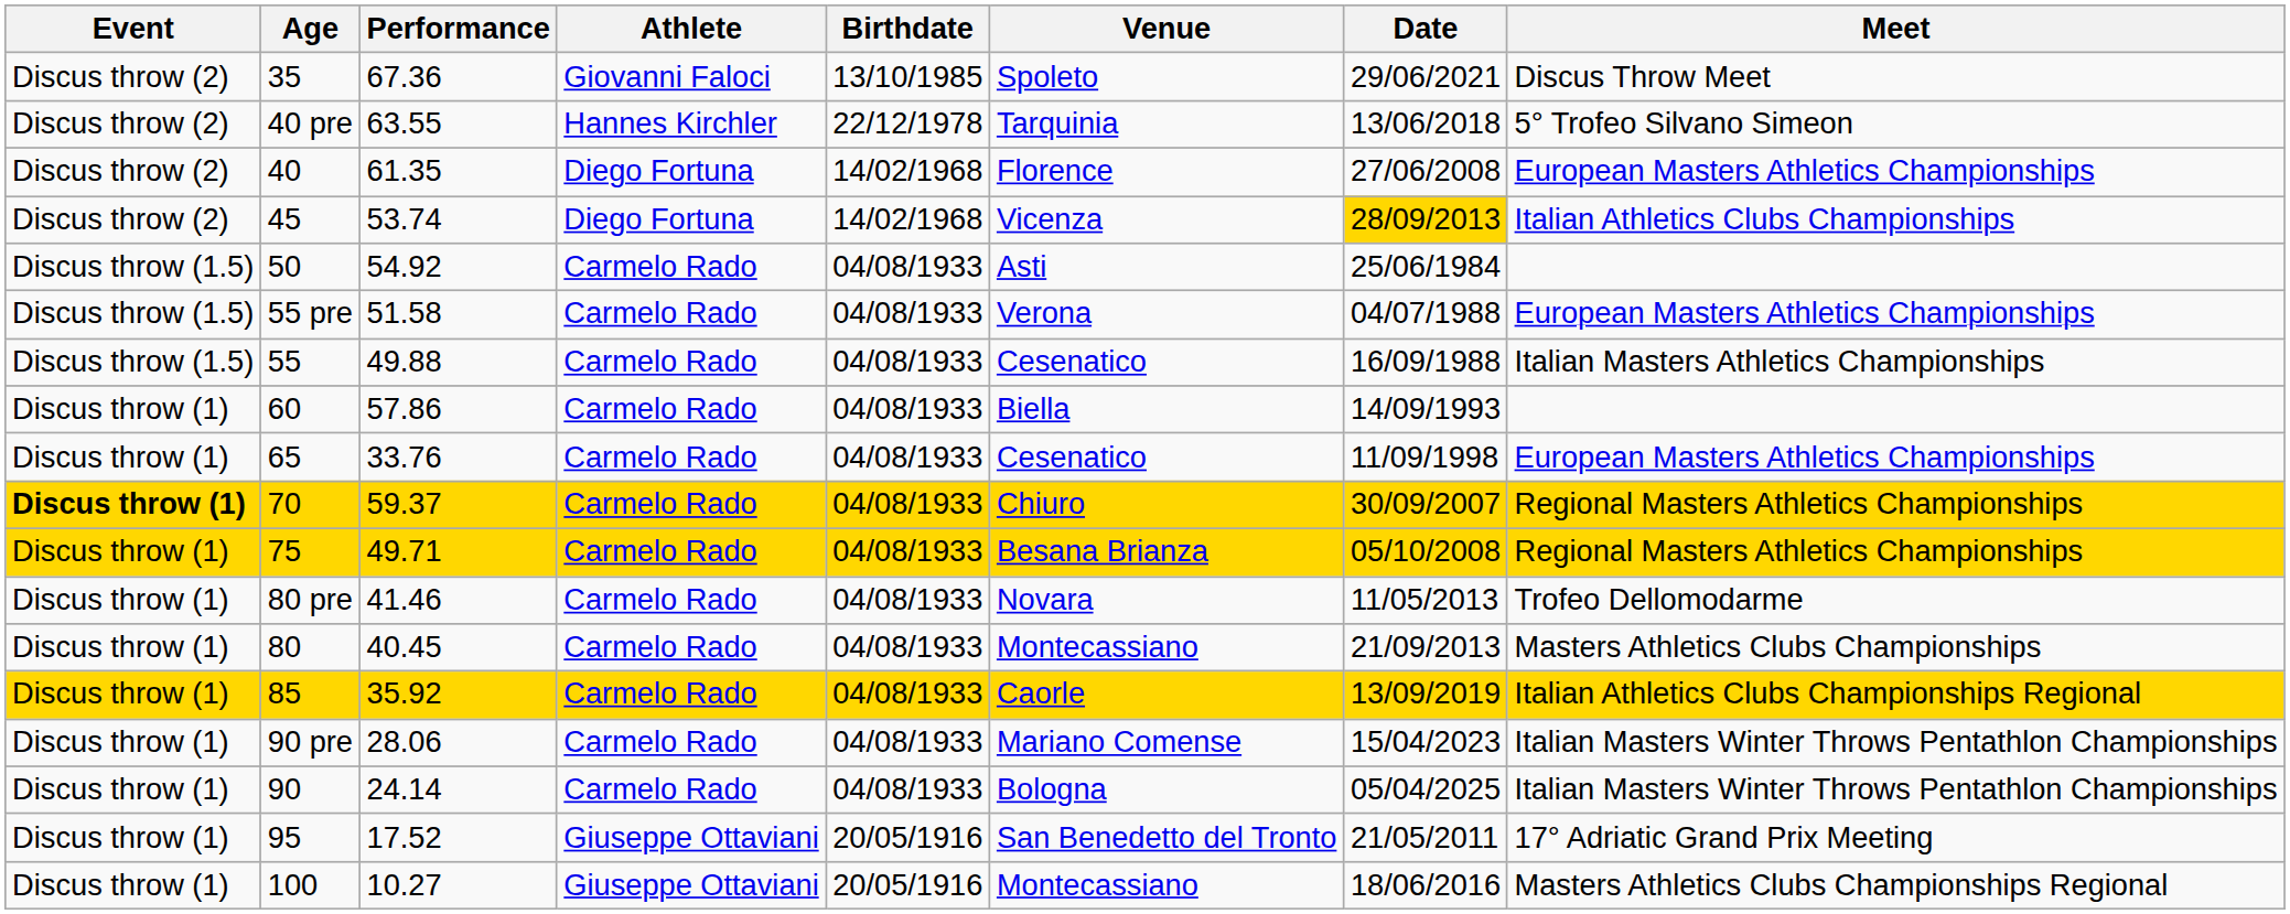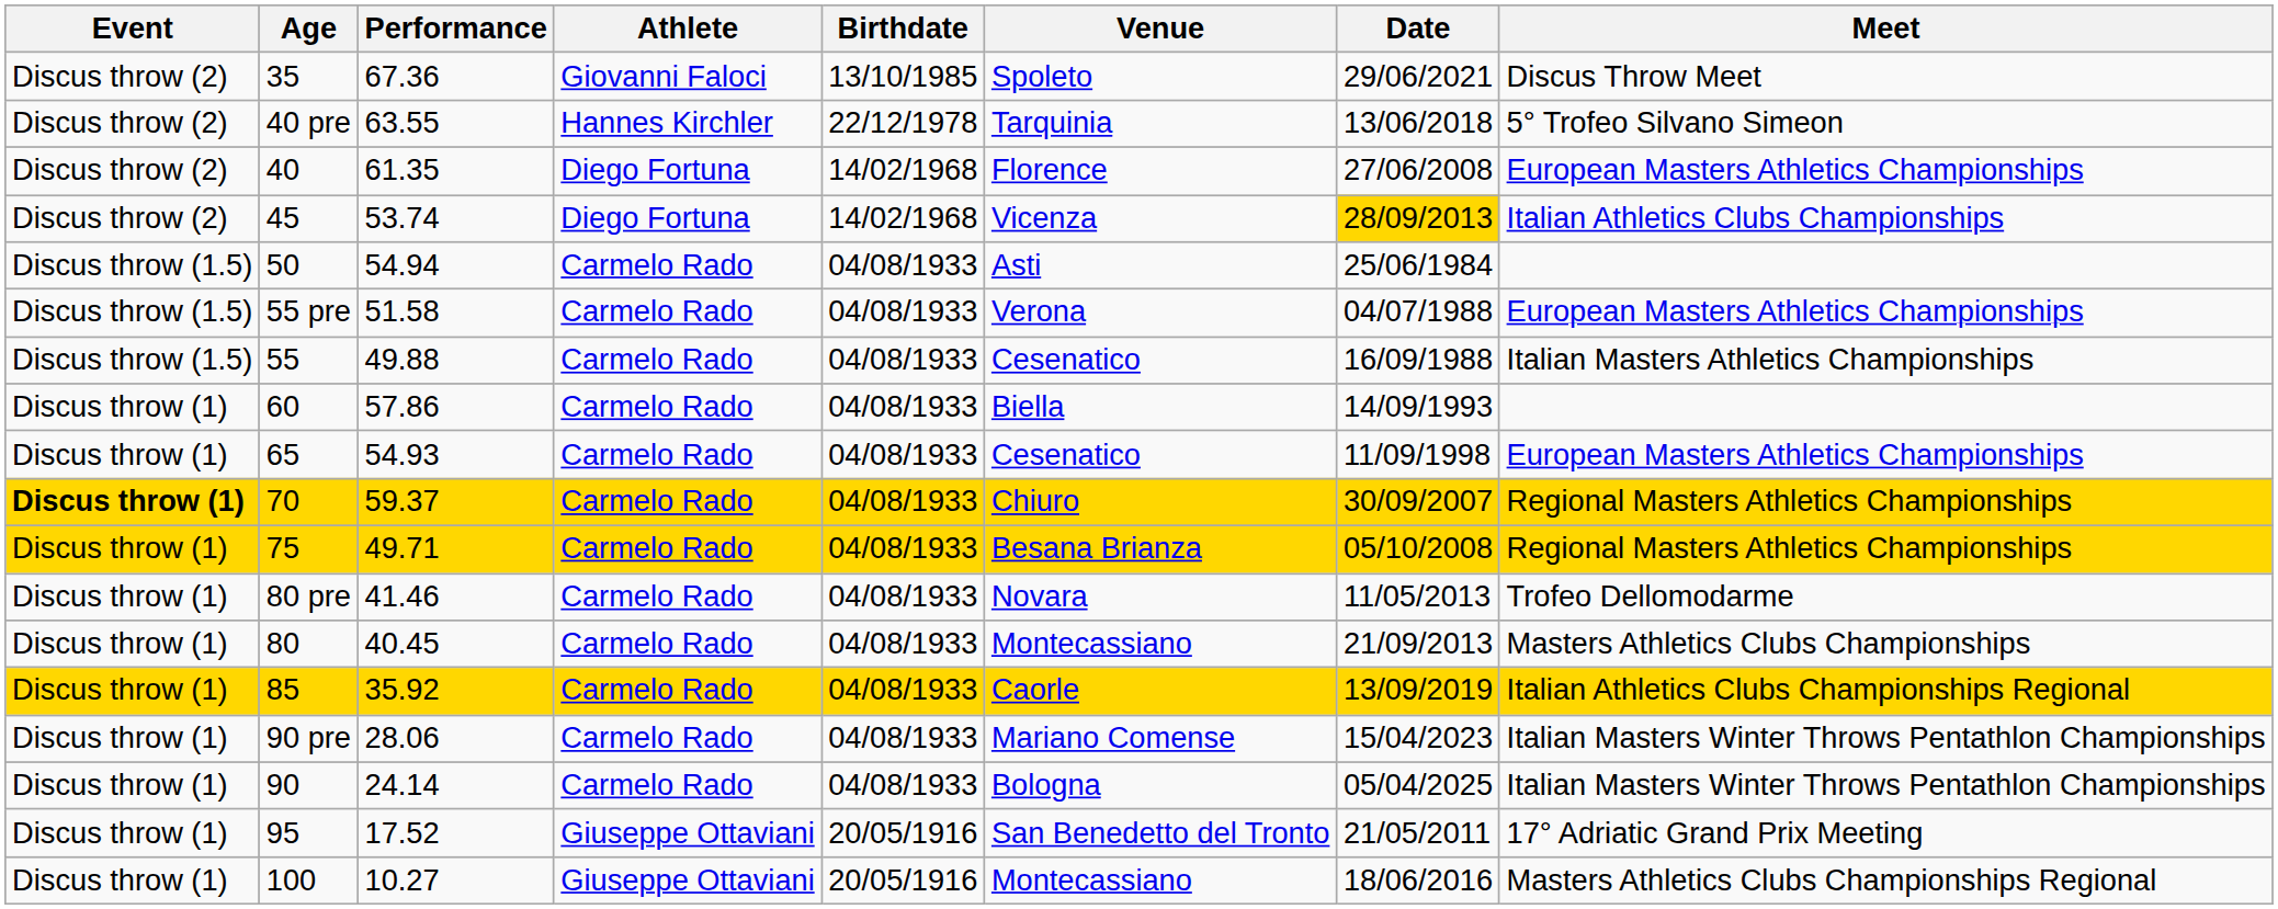 <table class="wikitable" width= style="font-size:90%; text-align:center">
 <tr>
 <th>Event</th>
 <th>Age</th>
 <th>Performance</th>
 <th>Athlete</th>
 <th>Birthdate</th>
 <th>Venue</th>
 <th>Date</th>
 <th>Meet</th>
 </tr>
 <tr>
 <td>Discus throw (2)</td>
 <td>35</td>
 <td>67.36</td>
 <td align=left><a href='#'>Giovanni Faloci</a></td>
 <td>13/10/1985</td>
 <td align=left><a href='#'>Spoleto</a></td>
 <td>29/06/2021</td>
 <td>Discus Throw Meet</td>
 </tr>
 <tr>
 <td>Discus throw (2)</td>
 <td>40 pre</td>
 <td>63.55</td>
 <td align=left><a href='#'>Hannes Kirchler</a></td>
 <td>22/12/1978</td>
 <td align=left><a href='#'>Tarquinia</a></td>
 <td>13/06/2018</td>
 <td>5° Trofeo Silvano Simeon</td>
 </tr>
 <tr>
 <td>Discus throw (2)</td>
 <td>40</td>
 <td>61.35</td>
 <td align=left><a href='#'>Diego Fortuna</a></td>
 <td>14/02/1968</td>
 <td align=left><a href='#'>Florence</a></td>
 <td>27/06/2008</td>
 <td><a href='#'>European Masters Athletics Championships</a></td>
 </tr>
 <tr>
 <td>Discus throw (2)</td>
 <td>45</td>
 <td>53.74</td>
 <td align=left><a href='#'>Diego Fortuna</a></td>
 <td>14/02/1968</td>
 <td align=left><a href='#'>Vicenza</a></td>
 <td style="background: gold;">28/09/2013</td>
 <td><a href='#'>Italian Athletics Clubs Championships</a></td>
 </tr>
 <tr>
 <td>Discus throw (1.5)</td>
 <td>50</td>
-<td>54.92</td>
+<td>54.94</td>
 <td align=left><a href='#'>Carmelo Rado</a></td>
 <td>04/08/1933</td>
 <td align=left><a href='#'>Asti</a></td>
 <td>25/06/1984</td>
 <td></td>
 </tr>
 <tr>
 <td>Discus throw (1.5)</td>
 <td>55 pre</td>
 <td>51.58</td>
 <td align=left><a href='#'>Carmelo Rado</a></td>
 <td>04/08/1933</td>
 <td align=left><a href='#'>Verona</a></td>
 <td>04/07/1988</td>
 <td><a href='#'>European Masters Athletics Championships</a></td>
 </tr>
 <tr>
 <td>Discus throw (1.5)</td>
 <td>55</td>
 <td>49.88</td>
 <td align=left><a href='#'>Carmelo Rado</a></td>
 <td>04/08/1933</td>
 <td align=left><a href='#'>Cesenatico</a></td>
 <td>16/09/1988</td>
 <td>Italian Masters Athletics Championships</td>
 </tr>
 <tr>
 <td>Discus throw (1)</td>
 <td>60</td>
 <td>57.86</td>
 <td align=left><a href='#'>Carmelo Rado</a></td>
 <td>04/08/1933</td>
 <td align=left><a href='#'>Biella</a></td>
 <td>14/09/1993</td>
 <td></td>
 </tr>
 <tr>
 <td>Discus throw (1)</td>
 <td>65</td>
-<td>33.76</td>
+<td>54.93</td>
 <td align=left><a href='#'>Carmelo Rado</a></td>
 <td>04/08/1933</td>
 <td align=left><a href='#'>Cesenatico</a></td>
 <td>11/09/1998</td>
 <td><a href='#'>European Masters Athletics Championships</a></td>
 </tr>
 <tr bgcolor=Gold>
 <td><strong>Discus throw (1)</strong></td>
 <td>70</td>
 <td>59.37</td>
 <td align=left><a href='#'>Carmelo Rado</a></td>
 <td>04/08/1933</td>
 <td align=left><a href='#'>Chiuro</a></td>
 <td>30/09/2007</td>
 <td>Regional Masters Athletics Championships</td>
 </tr>
 <tr bgcolor=Gold>
 <td>Discus throw (1)</td>
 <td>75</td>
 <td>49.71</td>
 <td align=left><a href='#'>Carmelo Rado</a></td>
 <td>04/08/1933</td>
 <td align=left><a href='#'>Besana Brianza</a></td>
 <td>05/10/2008</td>
 <td>Regional Masters Athletics Championships</td>
 </tr>
 <tr>
 <td>Discus throw (1)</td>
 <td>80 pre</td>
 <td>41.46</td>
 <td align=left><a href='#'>Carmelo Rado</a></td>
 <td>04/08/1933</td>
 <td align=left><a href='#'>Novara</a></td>
 <td>11/05/2013</td>
 <td>Trofeo Dellomodarme</td>
 </tr>
 <tr>
 <td>Discus throw (1)</td>
 <td>80</td>
 <td>40.45</td>
 <td align=left><a href='#'>Carmelo Rado</a></td>
 <td>04/08/1933</td>
 <td align=left><a href='#'>Montecassiano</a></td>
 <td>21/09/2013</td>
 <td>Masters Athletics Clubs Championships</td>
 </tr>
 <tr bgcolor=Gold>
 <td>Discus throw (1)</td>
 <td>85</td>
 <td>35.92</td>
 <td align=left><a href='#'>Carmelo Rado</a></td>
 <td>04/08/1933</td>
 <td align=left><a href='#'>Caorle</a></td>
 <td>13/09/2019</td>
 <td>Italian Athletics Clubs Championships Regional</td>
 </tr>
 <tr>
 <td>Discus throw (1)</td>
 <td>90 pre</td>
 <td>28.06</td>
 <td align=left><a href='#'>Carmelo Rado</a></td>
 <td>04/08/1933</td>
 <td align=left><a href='#'>Mariano Comense</a></td>
 <td>15/04/2023</td>
 <td>Italian Masters Winter Throws Pentathlon Championships</td>
 </tr>
 <tr>
 <td>Discus throw (1)</td>
 <td>90</td>
 <td>24.14</td>
 <td align=left><a href='#'>Carmelo Rado</a></td>
 <td>04/08/1933</td>
 <td align=left><a href='#'>Bologna</a></td>
 <td>05/04/2025</td>
 <td>Italian Masters Winter Throws Pentathlon Championships</td>
 </tr>
 <tr>
 <td>Discus throw (1)</td>
 <td>95</td>
 <td>17.52</td>
 <td align=left><a href='#'>Giuseppe Ottaviani</a></td>
 <td>20/05/1916</td>
 <td align=left><a href='#'>San Benedetto del Tronto</a></td>
 <td>21/05/2011</td>
 <td>17° Adriatic Grand Prix Meeting</td>
 </tr>
 <tr>
 <td>Discus throw (1)</td>
 <td>100</td>
 <td>10.27</td>
 <td align=left><a href='#'>Giuseppe Ottaviani</a></td>
 <td>20/05/1916</td>
 <td align=left><a href='#'>Montecassiano</a></td>
 <td>18/06/2016</td>
 <td>Masters Athletics Clubs Championships Regional</td>
 </tr>
 </table>
